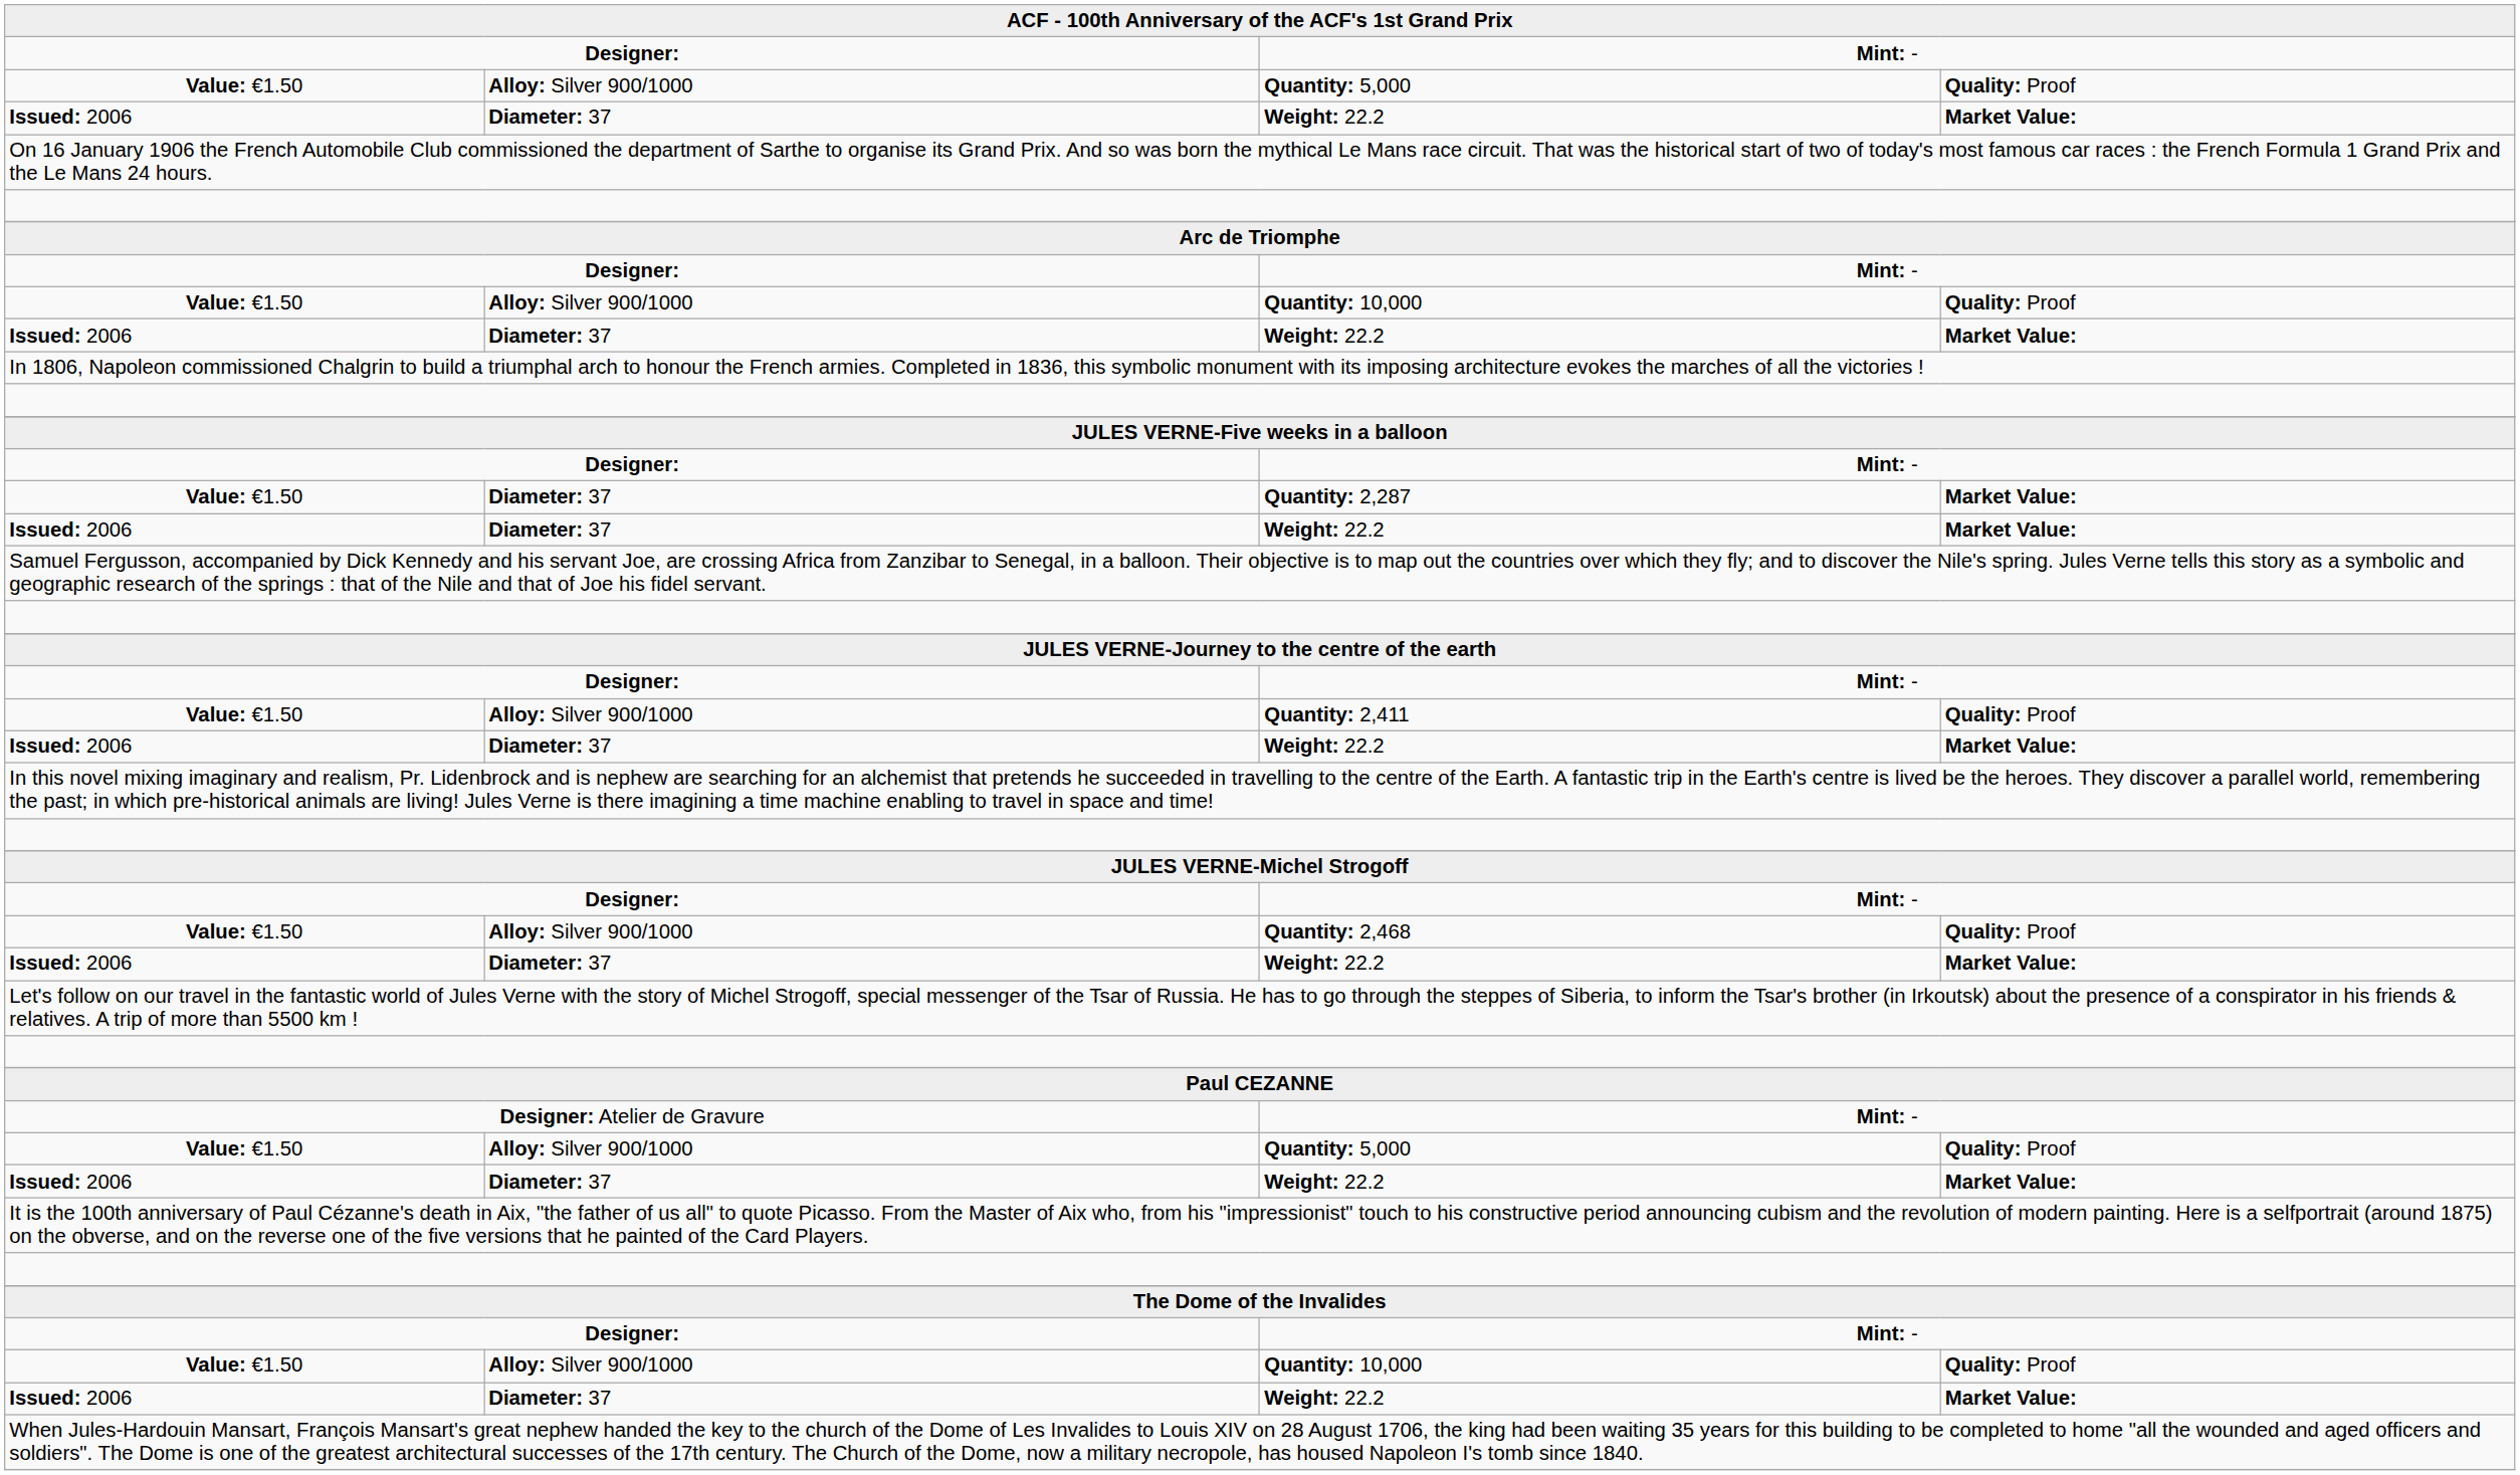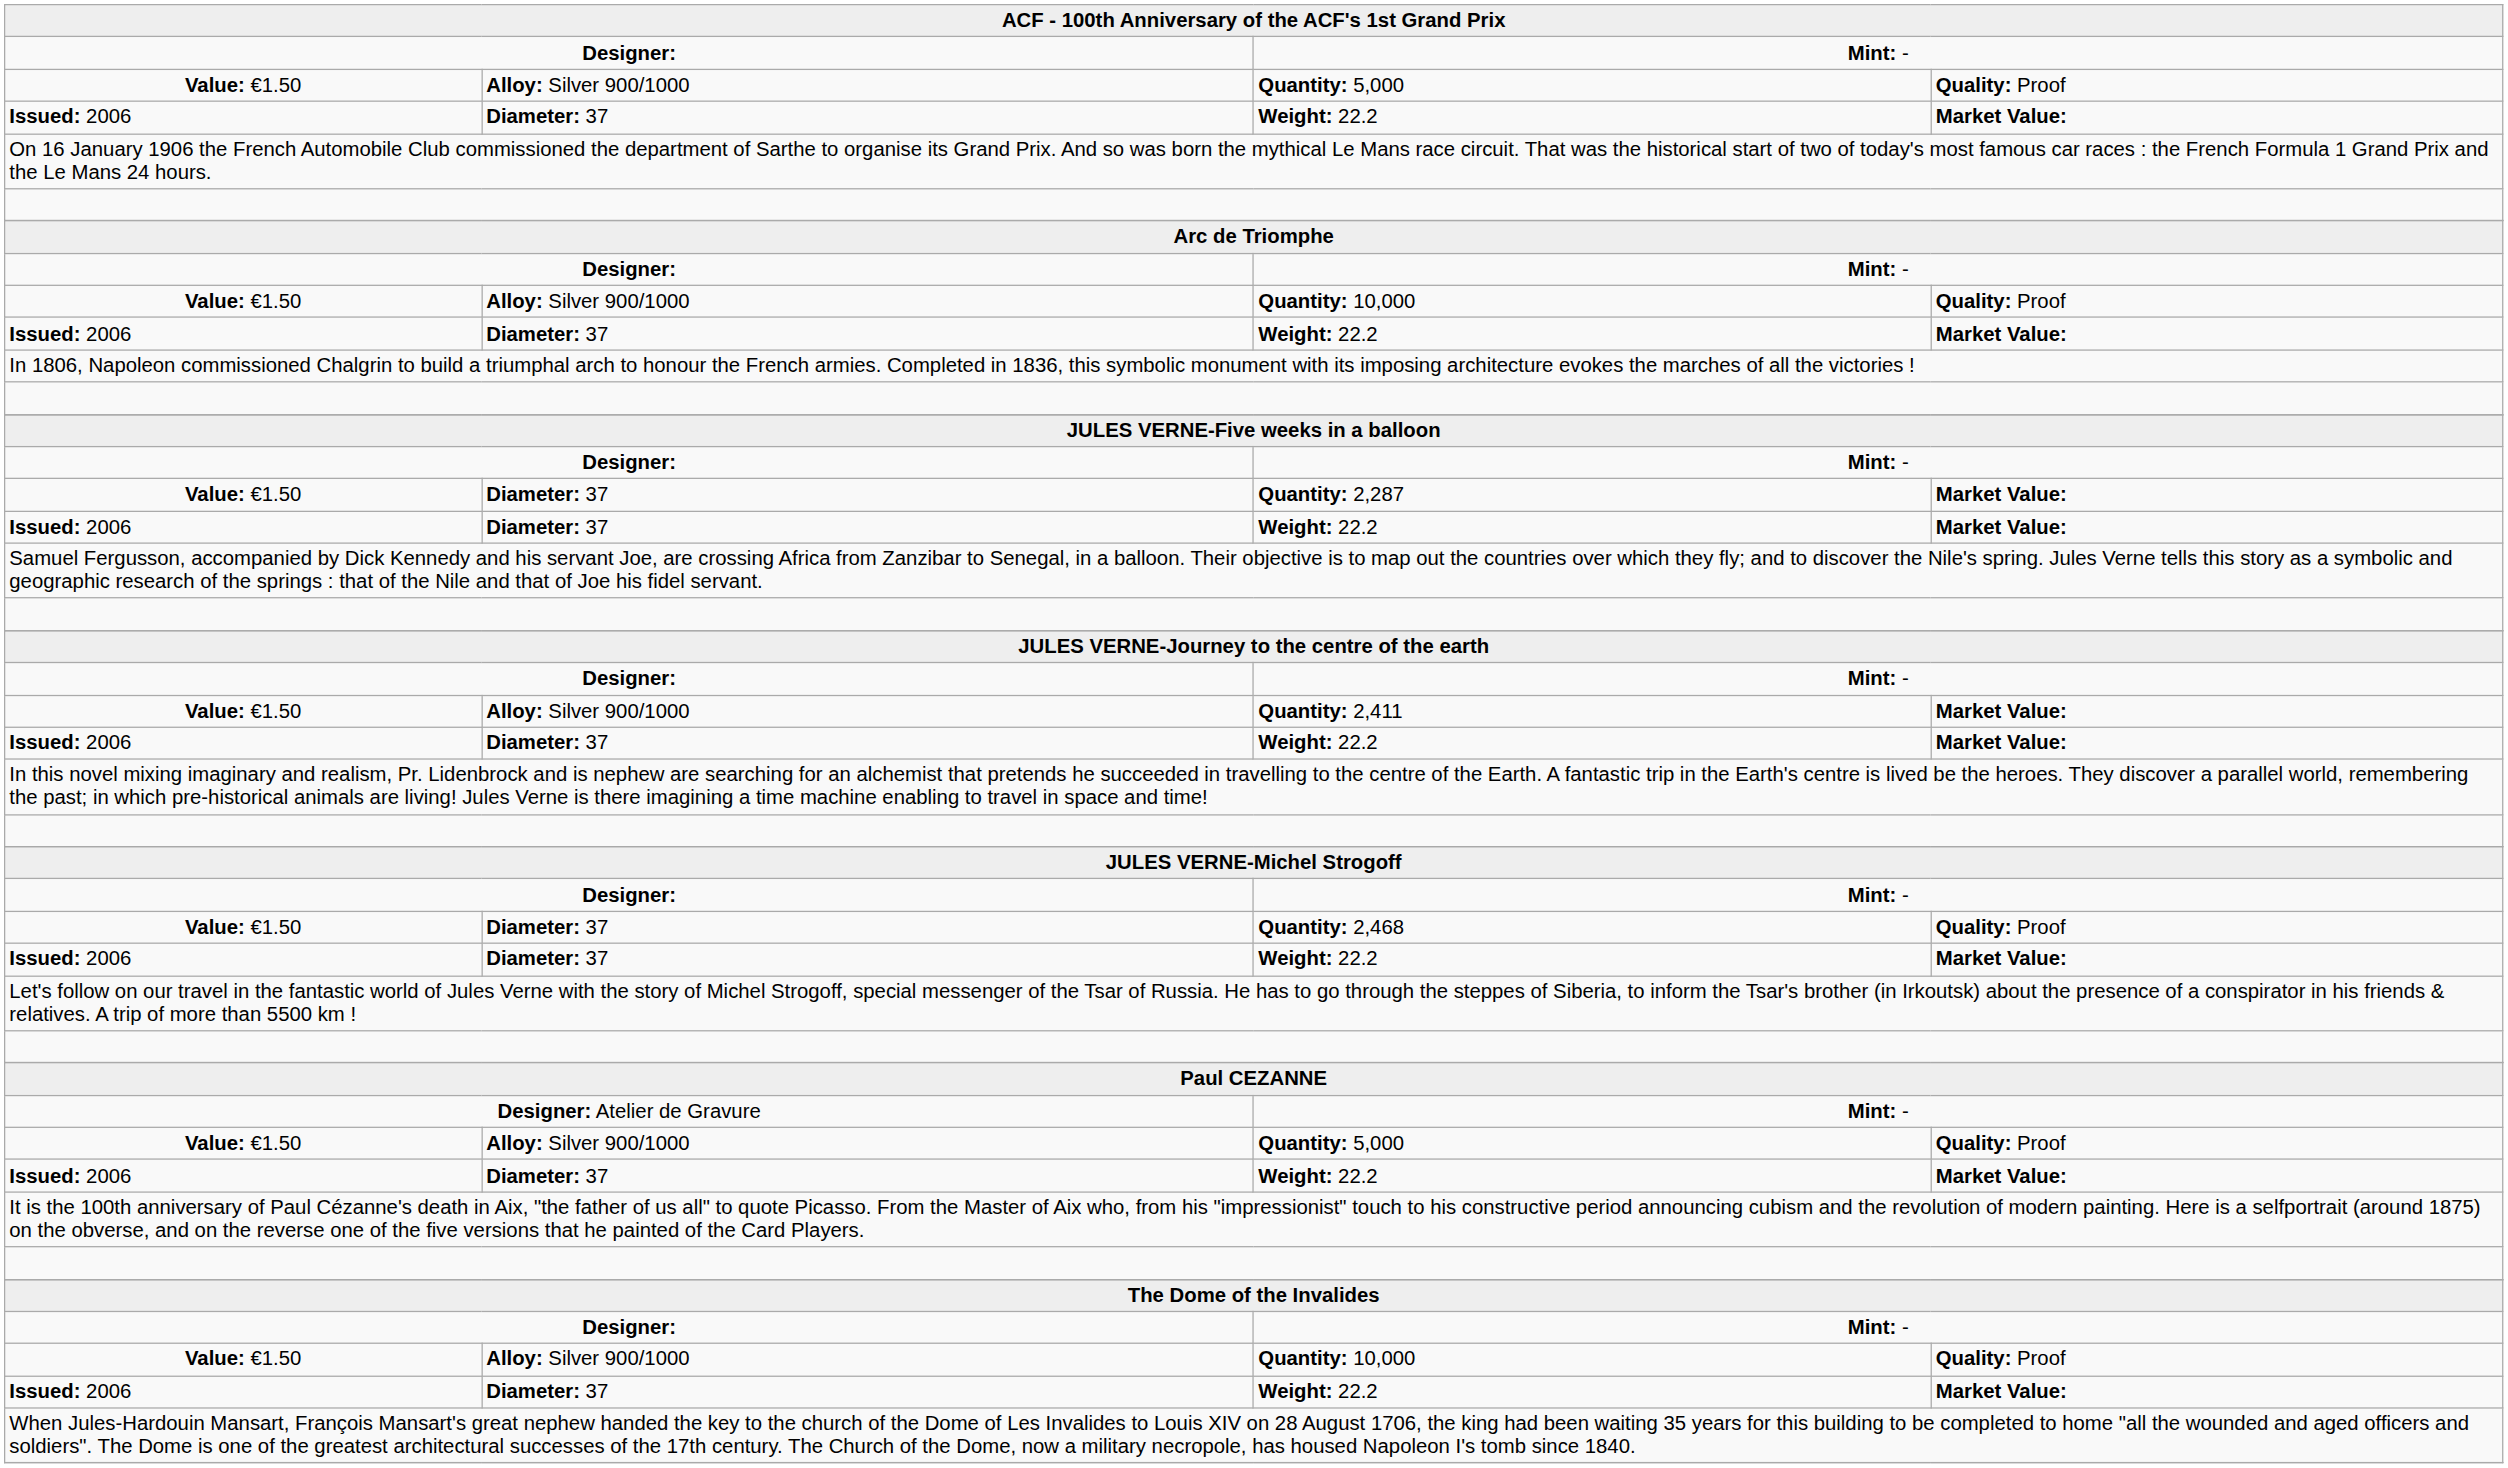 <table class="wikitable">
 <tr>
 <th colspan="4" align=center style="background:#eeeeee;">ACF - 100th Anniversary of the ACF's 1st Grand Prix</th>
 </tr>
 <tr>
 <td colspan="2" width="50%" align=center><strong>Designer:</strong></td>
 <td colspan="2" width="50%" align=center><strong>Mint:</strong> -</td>
 </tr>
 <tr>
 <td align=center><strong>Value:</strong> €1.50</td>
 <td><strong>Alloy:</strong> Silver 900/1000</td>
 <td><strong>Quantity:</strong> 5,000</td>
 <td><strong>Quality:</strong> Proof</td>
 </tr>
 <tr>
 <td><strong>Issued:</strong> 2006</td>
 <td><strong>Diameter:</strong> 37</td>
 <td><strong>Weight:</strong> 22.2</td>
 <td><strong>Market Value:</strong></td>
 </tr>
 <tr>
 <td colspan="4" align=left>On 16 January 1906 the French Automobile Club commissioned the department of Sarthe to organise its Grand Prix. And so was born the mythical Le Mans race circuit. That was the historical start of two of today's most famous car races : the French Formula 1 Grand Prix and the Le Mans 24 hours.</td>
 </tr>
 <tr>
 <td colspan="4"> </td>
 </tr>
 <tr>
 </tr>
 <tr>
 <th colspan="4" align=center style="background:#eeeeee;">Arc de Triomphe</th>
 </tr>
 <tr>
 <td colspan="2" width="50%" align=center><strong>Designer:</strong></td>
 <td colspan="2" width="50%" align=center><strong>Mint:</strong> -</td>
 </tr>
 <tr>
 <td align=center><strong>Value:</strong> €1.50</td>
 <td><strong>Alloy:</strong> Silver 900/1000</td>
 <td><strong>Quantity:</strong> 10,000</td>
 <td><strong>Quality:</strong> Proof</td>
 </tr>
 <tr>
 <td><strong>Issued:</strong> 2006</td>
 <td><strong>Diameter:</strong> 37</td>
 <td><strong>Weight:</strong> 22.2</td>
 <td><strong>Market Value:</strong></td>
 </tr>
 <tr>
 <td colspan="4" align=left>In 1806, Napoleon commissioned Chalgrin to build a triumphal arch to honour the French armies. Completed in 1836, this symbolic monument with its imposing architecture evokes the marches of all the victories !</td>
 </tr>
 <tr>
 <td colspan="4"> </td>
 </tr>
 <tr>
 </tr>
 <tr>
 <th colspan="4" align=center style="background:#eeeeee;">JULES VERNE-Five weeks in a balloon</th>
 </tr>
 <tr>
 <td colspan="2" width="50%" align=center><strong>Designer:</strong></td>
 <td colspan="2" width="50%" align=center><strong>Mint:</strong> -</td>
 </tr>
 <tr>
 <td align=center><strong>Value:</strong> €1.50</td>
 <td><strong>Diameter:</strong> 37</td>
 <td><strong>Quantity:</strong> 2,287</td>
 <td><strong>Market Value:</strong></td>
 </tr>
 <tr>
 <td><strong>Issued:</strong> 2006</td>
 <td><strong>Diameter:</strong> 37</td>
 <td><strong>Weight:</strong> 22.2</td>
 <td><strong>Market Value:</strong></td>
 </tr>
 <tr>
 <td colspan="4" align=left>Samuel Fergusson, accompanied by Dick Kennedy and his servant Joe, are crossing Africa from Zanzibar to Senegal, in a balloon. Their objective is to map out the countries over which they fly; and to discover the Nile's spring. Jules Verne tells this story as a symbolic and geographic research of the springs : that of the Nile and that of Joe his fidel servant.</td>
 </tr>
 <tr>
 <td colspan="4"> </td>
 </tr>
 <tr>
 </tr>
 <tr>
 <th colspan="4" align=center style="background:#eeeeee;">JULES VERNE-Journey to the centre of the earth</th>
 </tr>
 <tr>
 <td colspan="2" width="50%" align=center><strong>Designer:</strong></td>
 <td colspan="2" width="50%" align=center><strong>Mint:</strong> -</td>
 </tr>
 <tr>
 <td align=center><strong>Value:</strong> €1.50</td>
 <td><strong>Alloy:</strong> Silver 900/1000</td>
 <td><strong>Quantity:</strong> 2,411</td>
-<td><strong>Quality:</strong> Proof</td>
+<td><strong>Market Value:</strong></td>
 </tr>
 <tr>
 <td><strong>Issued:</strong> 2006</td>
 <td><strong>Diameter:</strong> 37</td>
 <td><strong>Weight:</strong> 22.2</td>
 <td><strong>Market Value:</strong></td>
 </tr>
 <tr>
 <td colspan="4" align=left>In this novel mixing imaginary and realism, Pr. Lidenbrock and is nephew are searching for an alchemist that pretends he succeeded in travelling to the centre of the Earth. A fantastic trip in the Earth's centre is lived be the heroes. They discover a parallel world, remembering the past; in which pre-historical animals are living! Jules Verne is there imagining a time machine enabling to travel in space and time!</td>
 </tr>
 <tr>
 <td colspan="4"> </td>
 </tr>
 <tr>
 </tr>
 <tr>
 <th colspan="4" align=center style="background:#eeeeee;">JULES VERNE-Michel Strogoff</th>
 </tr>
 <tr>
 <td colspan="2" width="50%" align=center><strong>Designer:</strong></td>
 <td colspan="2" width="50%" align=center><strong>Mint:</strong> -</td>
 </tr>
 <tr>
 <td align=center><strong>Value:</strong> €1.50</td>
-<td><strong>Alloy:</strong> Silver 900/1000</td>
+<td><strong>Diameter:</strong> 37</td>
 <td><strong>Quantity:</strong> 2,468</td>
 <td><strong>Quality:</strong> Proof</td>
 </tr>
 <tr>
 <td><strong>Issued:</strong> 2006</td>
 <td><strong>Diameter:</strong> 37</td>
 <td><strong>Weight:</strong> 22.2</td>
 <td><strong>Market Value:</strong></td>
 </tr>
 <tr>
 <td colspan="4" align=left>Let's follow on our travel in the fantastic world of Jules Verne with the story of Michel Strogoff, special messenger of the Tsar of Russia. He has to go through the steppes of Siberia, to inform the Tsar's brother (in Irkoutsk) about the presence of a conspirator in his friends & relatives. A trip of more than 5500 km !</td>
 </tr>
 <tr>
 <td colspan="4"> </td>
 </tr>
 <tr>
 </tr>
 <tr>
 <th colspan="4" align=center style="background:#eeeeee;">Paul CEZANNE</th>
 </tr>
 <tr>
 <td colspan="2" width="50%" align=center><strong>Designer:</strong> Atelier de Gravure</td>
 <td colspan="2" width="50%" align=center><strong>Mint:</strong> -</td>
 </tr>
 <tr>
 <td align=center><strong>Value:</strong> €1.50</td>
 <td><strong>Alloy:</strong> Silver 900/1000</td>
 <td><strong>Quantity:</strong> 5,000</td>
 <td><strong>Quality:</strong> Proof</td>
 </tr>
 <tr>
 <td><strong>Issued:</strong> 2006</td>
 <td><strong>Diameter:</strong> 37</td>
 <td><strong>Weight:</strong> 22.2</td>
 <td><strong>Market Value:</strong></td>
 </tr>
 <tr>
 <td colspan="4" align=left>It is the 100th anniversary of Paul Cézanne's death in Aix, "the father of us all" to quote Picasso. From the Master of Aix who, from his "impressionist" touch to his constructive period announcing cubism and the revolution of modern painting. Here is a selfportrait (around 1875) on the obverse, and on the reverse one of the five versions that he painted of the Card Players.</td>
 </tr>
 <tr>
 <td colspan="4"> </td>
 </tr>
 <tr>
 </tr>
 <tr>
 <th colspan="4" align=center style="background:#eeeeee;">The Dome of the Invalides</th>
 </tr>
 <tr>
 <td colspan="2" width="50%" align=center><strong>Designer:</strong></td>
 <td colspan="2" width="50%" align=center><strong>Mint:</strong> -</td>
 </tr>
 <tr>
 <td align=center><strong>Value:</strong> €1.50</td>
 <td><strong>Alloy:</strong> Silver 900/1000</td>
 <td><strong>Quantity:</strong> 10,000</td>
 <td><strong>Quality:</strong> Proof</td>
 </tr>
 <tr>
 <td><strong>Issued:</strong> 2006</td>
 <td><strong>Diameter:</strong> 37</td>
 <td><strong>Weight:</strong> 22.2</td>
 <td><strong>Market Value:</strong></td>
 </tr>
 <tr>
 <td colspan="4" align=left>When Jules-Hardouin Mansart, François Mansart's great nephew handed the key to the church of the Dome of Les Invalides to Louis XIV on 28 August 1706, the king had been waiting 35 years for this building to be completed to home "all the wounded and aged officers and soldiers". The Dome is one of the greatest architectural successes of the 17th century. The Church of the Dome, now a military necropole, has housed Napoleon I's tomb since 1840.</td>
 </tr>
 <tr>
 </tr>
 </table>
